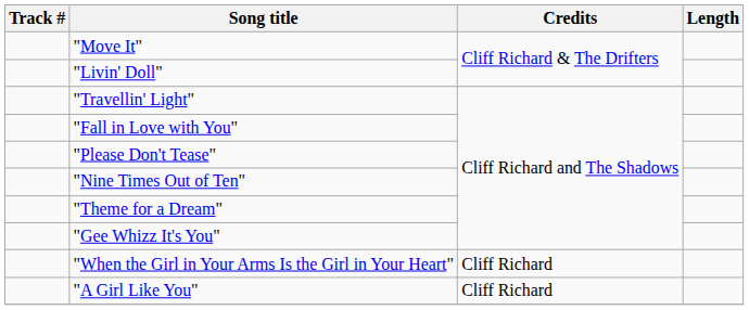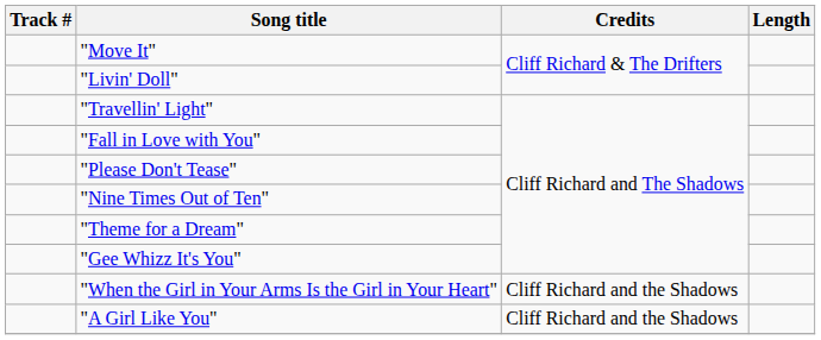 <table class="wikitable">
 <tr>
 <th>Track #</th>
 <th>Song title</th>
 <th>Credits</th>
 <th>Length</th>
 </tr>
 <tr>
 <td></td>
 <td>"<a href='#'>Move It</a>"</td>
 <td rowspan=2><a href='#'>Cliff Richard</a> & <a href='#'>The Drifters</a></td>
 <td></td>
 </tr>
 <tr>
 <td></td>
 <td>"<a href='#'>Livin' Doll</a>"</td>
 <td></td>
 </tr>
 <tr>
 <td></td>
 <td>"<a href='#'>Travellin' Light</a>"</td>
 <td rowspan=6>Cliff Richard and <a href='#'>The Shadows</a></td>
 <td></td>
 </tr>
 <tr>
 <td></td>
 <td>"<a href='#'>Fall in Love with You</a>"</td>
 <td></td>
 </tr>
 <tr>
 <td></td>
 <td>"<a href='#'>Please Don't Tease</a>"</td>
 <td></td>
 </tr>
 <tr>
 <td></td>
 <td>"<a href='#'>Nine Times Out of Ten</a>"</td>
 <td></td>
 </tr>
 <tr>
 <td></td>
 <td>"<a href='#'>Theme for a Dream</a>"</td>
 <td></td>
 </tr>
 <tr>
 <td></td>
 <td>"<a href='#'>Gee Whizz It's You</a>"</td>
 <td></td>
 </tr>
 <tr>
 <td></td>
 <td>"<a href='#'>When the Girl in Your Arms Is the Girl in Your Heart</a>"</td>
-<td>Cliff Richard</td>
+<td rowspan=1>Cliff Richard and the Shadows</td>
 <td></td>
 </tr>
 <tr>
 <td></td>
 <td>"<a href='#'>A Girl Like You</a>"</td>
-<td>Cliff Richard</td>
+<td rowspan=1>Cliff Richard and the Shadows</td>
 <td></td>
 </tr>
 <tr>
 </tr>
 </table>
